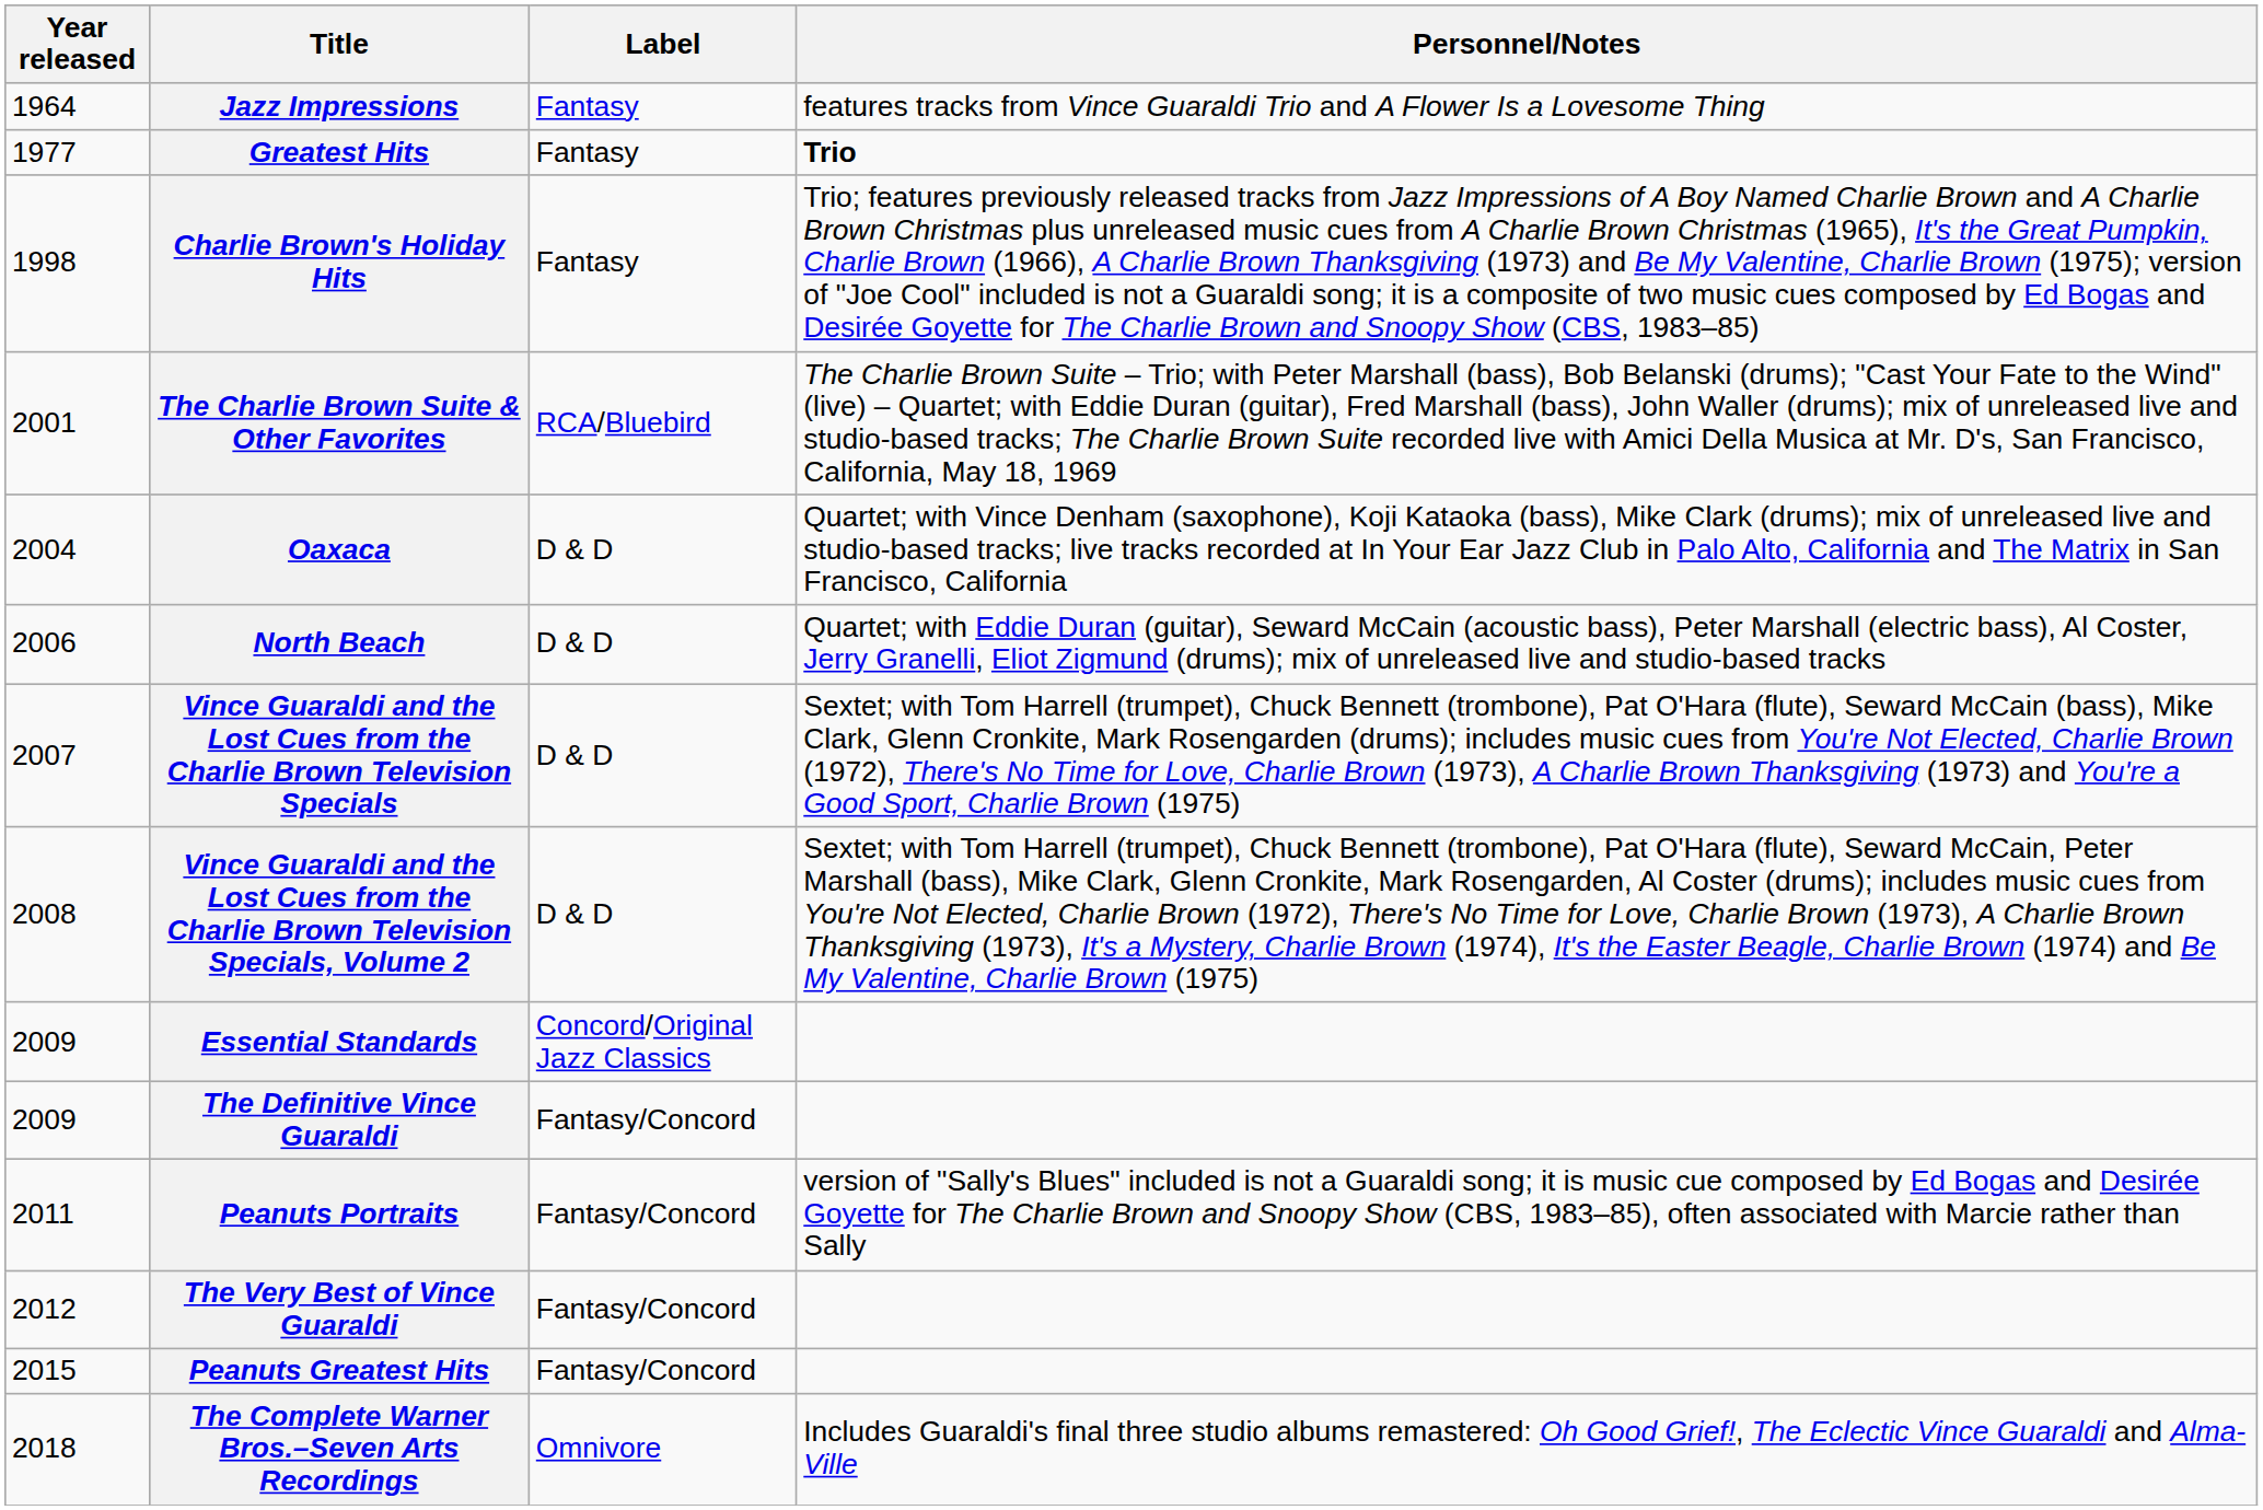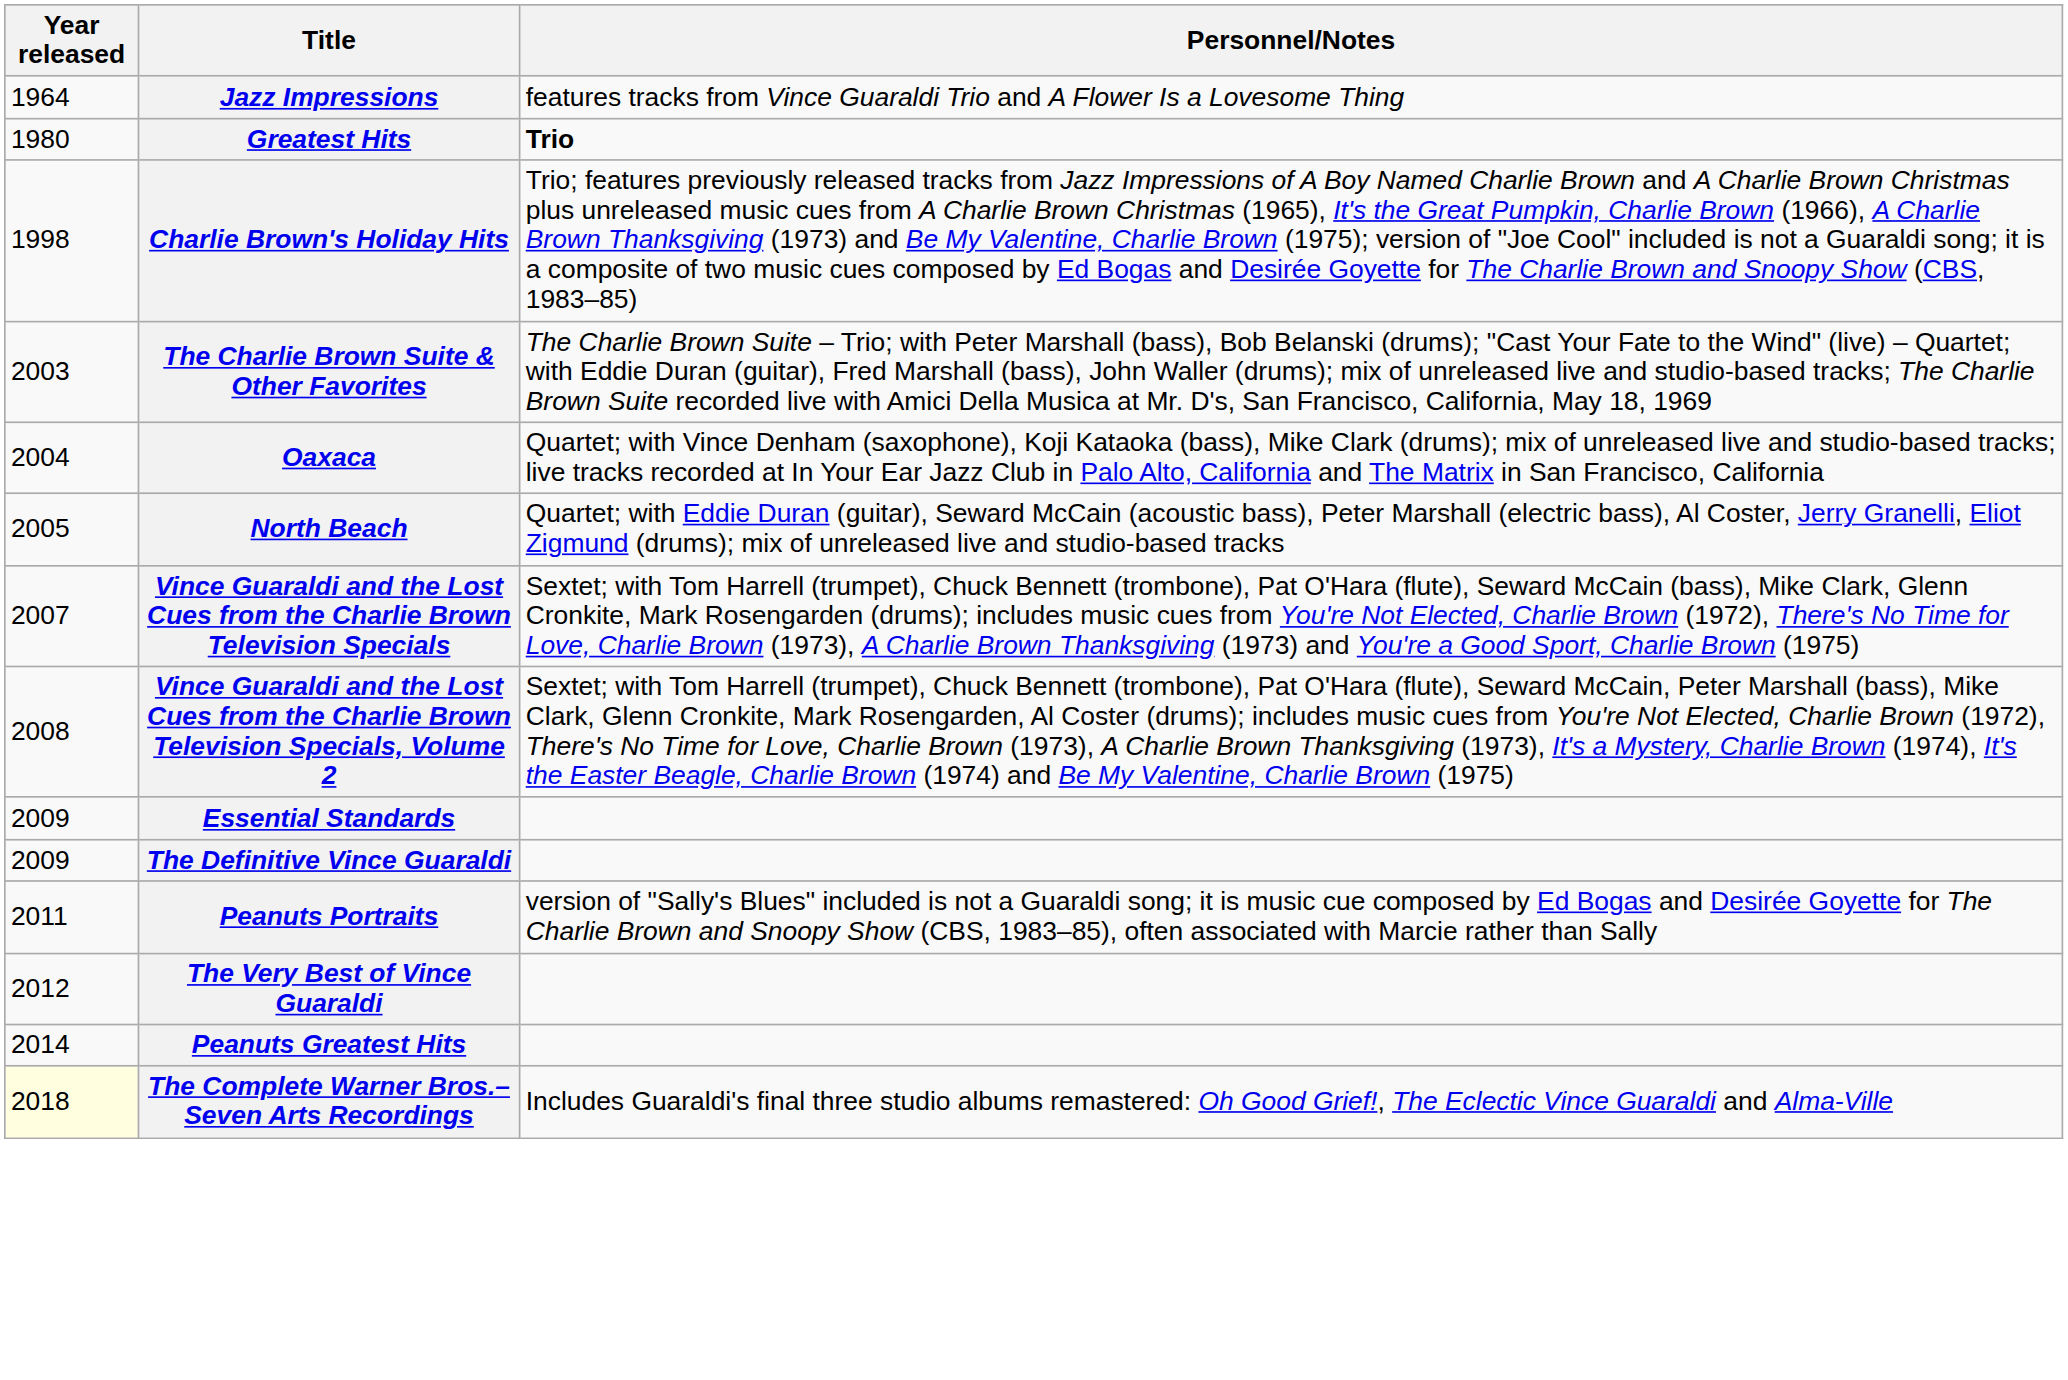 <table class="wikitable sortable">
 <tr>
 <th scope="col">Year released</th>
 <th scope="col">Title</th>
-<th scope="col">Label</th>
 <th scope="col">Personnel/Notes</th>
 </tr>
 <tr>
 <td>1964</td>
 <th scope="row"><em><a href='#'>Jazz Impressions</a></em></th>
-<td><a href='#'>Fantasy</a></td>
 <td>features tracks from <em>Vince Guaraldi Trio</em> and <em>A Flower Is a Lovesome Thing</em></td>
 </tr>
 <tr>
-<td>1977</td>
+<td>1980</td>
 <th scope="row"><em><a href='#'>Greatest Hits</a></em></th>
-<td>Fantasy</td>
 <td><strong>Trio</strong></td>
 </tr>
 <tr>
 <td>1998</td>
 <th scope="row"><em><a href='#'>Charlie Brown's Holiday Hits</a></em></th>
-<td>Fantasy</td>
 <td>Trio; features previously released tracks from <em>Jazz Impressions of A Boy Named Charlie Brown</em> and <em>A Charlie Brown Christmas</em> plus unreleased music cues from <em>A Charlie Brown Christmas</em> (1965), <em><a href='#'>It's the Great Pumpkin, Charlie Brown</a></em> (1966), <em><a href='#'>A Charlie Brown Thanksgiving</a></em> (1973) and <em><a href='#'>Be My Valentine, Charlie Brown</a></em> (1975); version of "Joe Cool" included is not a Guaraldi song; it is a composite of two music cues composed by <a href='#'>Ed Bogas</a> and <a href='#'>Desirée Goyette</a> for <em><a href='#'>The Charlie Brown and Snoopy Show</a></em> (<a href='#'>CBS</a>, 1983–85)</td>
 </tr>
 <tr>
-<td>2001</td>
+<td>2003</td>
 <th scope="row"><em><a href='#'>The Charlie Brown Suite & Other Favorites</a></em></th>
-<td><a href='#'>RCA</a>/<a href='#'>Bluebird</a></td>
 <td><em>The Charlie Brown Suite</em> – Trio; with Peter Marshall (bass), Bob Belanski (drums); "Cast Your Fate to the Wind" (live) – Quartet; with Eddie Duran (guitar), Fred Marshall (bass), John Waller (drums); mix of unreleased live and studio-based tracks; <em>The Charlie Brown Suite</em> recorded live with Amici Della Musica at Mr. D's, San Francisco, California, May 18, 1969</td>
 </tr>
 <tr>
 <td>2004</td>
 <th scope="row"><em><a href='#'>Oaxaca</a></em></th>
-<td>D & D</td>
 <td>Quartet; with Vince Denham (saxophone), Koji Kataoka (bass), Mike Clark (drums); mix of unreleased live and studio-based tracks; live tracks recorded at In Your Ear Jazz Club in <a href='#'>Palo Alto, California</a> and <a href='#'>The Matrix</a> in San Francisco, California</td>
 </tr>
 <tr>
-<td>2006</td>
+<td>2005</td>
 <th scope="row"><em><a href='#'>North Beach</a></em></th>
-<td>D & D</td>
 <td>Quartet; with <a href='#'>Eddie Duran</a> (guitar), Seward McCain (acoustic bass), Peter Marshall (electric bass), Al Coster, <a href='#'>Jerry Granelli</a>, <a href='#'>Eliot Zigmund</a> (drums); mix of unreleased live and studio-based tracks</td>
 </tr>
 <tr>
 <td>2007</td>
 <th scope="row"><em><a href='#'>Vince Guaraldi and the Lost Cues from the Charlie Brown Television Specials</a></em></th>
-<td>D & D</td>
 <td>Sextet; with Tom Harrell (trumpet), Chuck Bennett (trombone), Pat O'Hara (flute), Seward McCain (bass), Mike Clark, Glenn Cronkite, Mark Rosengarden (drums); includes music cues from <em><a href='#'>You're Not Elected, Charlie Brown</a></em> (1972), <em><a href='#'>There's No Time for Love, Charlie Brown</a></em> (1973), <em><a href='#'>A Charlie Brown Thanksgiving</a></em> (1973) and <em><a href='#'>You're a Good Sport, Charlie Brown</a></em> (1975)</td>
 </tr>
 <tr>
 <td>2008</td>
 <th scope="row"><em><a href='#'>Vince Guaraldi and the Lost Cues from the Charlie Brown Television Specials, Volume 2</a></em></th>
-<td>D & D</td>
 <td>Sextet; with Tom Harrell (trumpet), Chuck Bennett (trombone), Pat O'Hara (flute), Seward McCain, Peter Marshall (bass), Mike Clark, Glenn Cronkite, Mark Rosengarden, Al Coster (drums); includes music cues from <em>You're Not Elected, Charlie Brown</em> (1972), <em>There's No Time for Love, Charlie Brown</em> (1973), <em>A Charlie Brown Thanksgiving</em> (1973), <em><a href='#'>It's a Mystery, Charlie Brown</a></em> (1974), <em><a href='#'>It's the Easter Beagle, Charlie Brown</a></em> (1974) and <em><a href='#'>Be My Valentine, Charlie Brown</a></em> (1975)</td>
 </tr>
 <tr>
 <td>2009</td>
 <th scope="row"><em><a href='#'>Essential Standards</a></em></th>
-<td><a href='#'>Concord</a>/<a href='#'>Original Jazz Classics</a></td>
 <td></td>
 </tr>
 <tr>
 <td>2009</td>
 <th scope="row"><em><a href='#'>The Definitive Vince Guaraldi</a></em></th>
-<td>Fantasy/Concord</td>
 <td></td>
 </tr>
 <tr>
 <td>2011</td>
 <th scope="row"><em><a href='#'>Peanuts Portraits</a></em></th>
-<td>Fantasy/Concord</td>
 <td>version of "Sally's Blues" included is not a Guaraldi song; it is music cue composed by <a href='#'>Ed Bogas</a> and <a href='#'>Desirée Goyette</a> for <em>The Charlie Brown and Snoopy Show</em> (CBS, 1983–85), often associated with Marcie rather than Sally</td>
 </tr>
 <tr>
 <td>2012</td>
 <th scope="row"><em><a href='#'>The Very Best of Vince Guaraldi</a></em></th>
-<td>Fantasy/Concord</td>
 <td></td>
 </tr>
 <tr>
-<td>2015</td>
+<td>2014</td>
 <th scope="row"><em><a href='#'>Peanuts Greatest Hits</a></em></th>
-<td>Fantasy/Concord</td>
 <td></td>
 </tr>
 <tr>
-<td>2018</td>
+<td style="background: lightyellow;">2018</td>
 <th scope="row"><em><a href='#'>The Complete Warner Bros.–Seven Arts Recordings</a></em></th>
-<td><a href='#'>Omnivore</a></td>
 <td>Includes Guaraldi's final three studio albums remastered: <em><a href='#'>Oh Good Grief!</a></em>, <em><a href='#'>The Eclectic Vince Guaraldi</a></em> and <em><a href='#'>Alma-Ville</a></em></td>
 </tr>
 </table>
